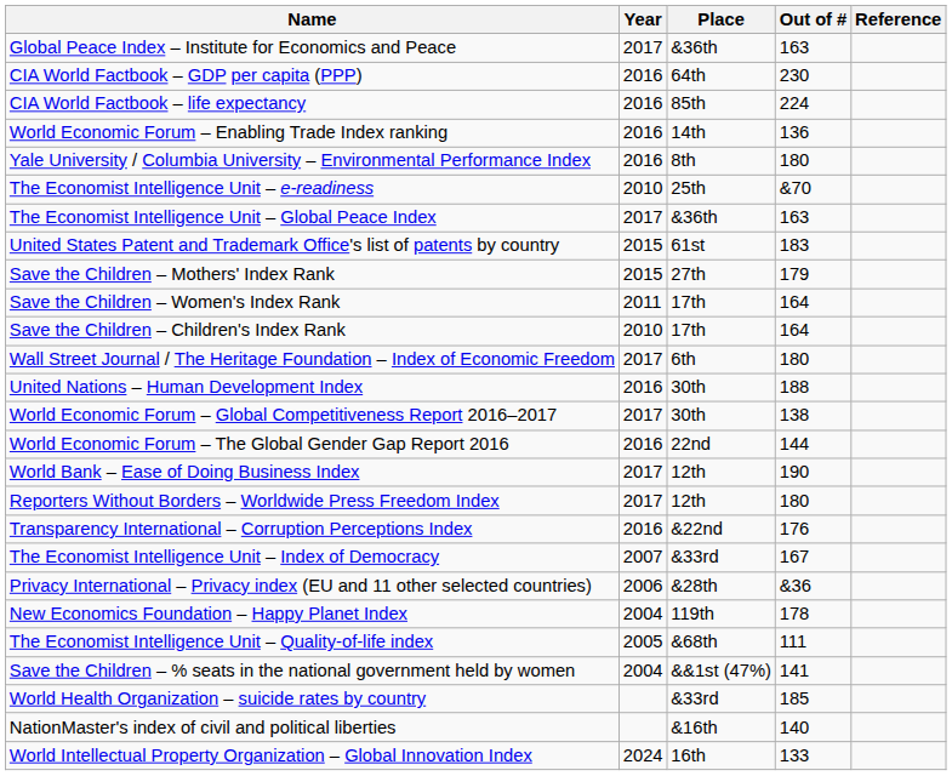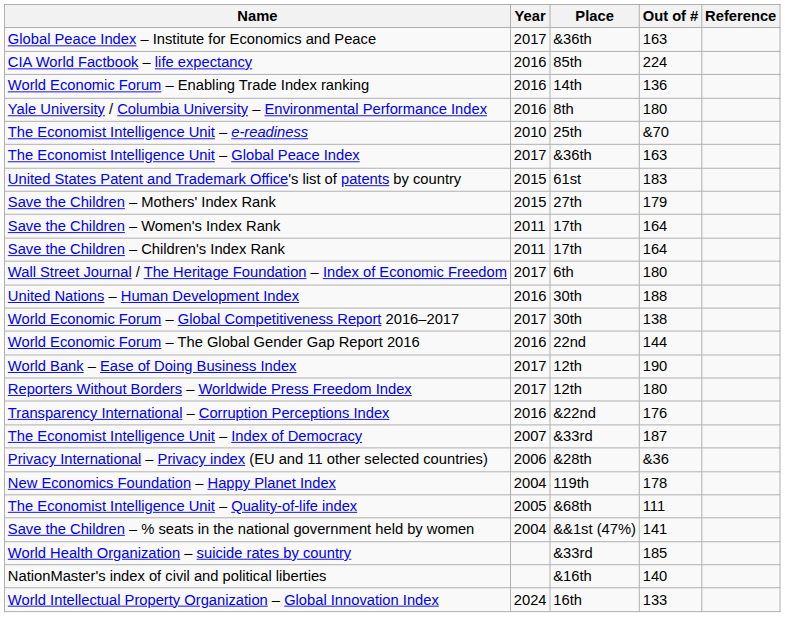 <table class="wikitable sortable" style="text-align:left">
 <tr>
 <th>Name</th>
 <th>Year</th>
 <th>Place</th>
 <th>Out of #</th>
 <th>Reference</th>
 </tr>
 <tr>
 <td><a href='#'>Global Peace Index</a> – Institute for Economics and Peace</td>
 <td>2017</td>
 <td><span>&</span>36th</td>
 <td>163</td>
-<td></td>
-</tr>
-<tr>
-<td><a href='#'>CIA World Factbook</a> – <a href='#'>GDP</a> <a href='#'>per capita</a> (<a href='#'>PPP</a>)</td>
-<td>2016</td>
-<td>64th</td>
-<td>230</td>
 <td></td>
 </tr>
 <tr>
 <td><a href='#'>CIA World Factbook</a> – <a href='#'>life expectancy</a></td>
 <td>2016</td>
 <td>85th</td>
 <td>224</td>
 <td></td>
 </tr>
 <tr>
 <td><a href='#'>World Economic Forum</a> – Enabling Trade Index ranking</td>
 <td>2016</td>
 <td>14th</td>
 <td>136</td>
 <td></td>
 </tr>
 <tr>
 <td><a href='#'>Yale University</a> / <a href='#'>Columbia University</a> – <a href='#'>Environmental Performance Index</a></td>
 <td>2016</td>
 <td>8th</td>
 <td>180</td>
 <td></td>
 </tr>
 <tr>
 <td><a href='#'>The Economist Intelligence Unit</a> – <em><a href='#'>e-readiness</a></em></td>
 <td>2010</td>
 <td>25th</td>
 <td><span>&</span>70</td>
 <td></td>
 </tr>
 <tr>
 <td><a href='#'>The Economist Intelligence Unit</a> – <a href='#'>Global Peace Index</a></td>
 <td>2017</td>
 <td><span>&</span>36th</td>
 <td>163</td>
 <td> </td>
 </tr>
 <tr>
 <td><a href='#'>United States Patent and Trademark Office</a>'s list of <a href='#'>patents</a> by country</td>
 <td>2015</td>
 <td>61st</td>
 <td>183</td>
 <td></td>
 </tr>
 <tr>
 <td><a href='#'>Save the Children</a> – Mothers' Index Rank</td>
 <td>2015</td>
 <td>27th</td>
 <td>179</td>
 <td></td>
 </tr>
 <tr>
 <td><a href='#'>Save the Children</a> – Women's Index Rank</td>
 <td>2011</td>
 <td>17th</td>
 <td>164</td>
 <td> </td>
 </tr>
 <tr>
 <td><a href='#'>Save the Children</a> – Children's Index Rank</td>
-<td>2010</td>
+<td>2011</td>
 <td>17th</td>
 <td>164</td>
 <td> </td>
 </tr>
 <tr>
 <td><a href='#'>Wall Street Journal</a> / <a href='#'>The Heritage Foundation</a> – <a href='#'>Index of Economic Freedom</a></td>
 <td>2017</td>
 <td>6th</td>
 <td>180</td>
 <td></td>
 </tr>
 <tr>
 <td><a href='#'>United Nations</a> – <a href='#'>Human Development Index</a></td>
 <td>2016</td>
 <td>30th</td>
 <td>188</td>
 <td></td>
 </tr>
 <tr>
 <td><a href='#'>World Economic Forum</a> – <a href='#'>Global Competitiveness Report</a> 2016–2017</td>
 <td>2017</td>
 <td>30th</td>
 <td>138</td>
 <td></td>
 </tr>
 <tr>
 <td><a href='#'>World Economic Forum</a> – The Global Gender Gap Report 2016</td>
 <td>2016</td>
 <td>22nd</td>
 <td>144</td>
 <td></td>
 </tr>
 <tr>
 <td><a href='#'>World Bank</a> – <a href='#'>Ease of Doing Business Index</a></td>
 <td>2017</td>
 <td>12th</td>
 <td>190</td>
 <td></td>
 </tr>
 <tr>
 <td><a href='#'>Reporters Without Borders</a> – <a href='#'>Worldwide Press Freedom Index</a></td>
 <td>2017</td>
 <td>12th</td>
 <td>180</td>
 <td></td>
 </tr>
 <tr>
 <td><a href='#'>Transparency International</a> – <a href='#'>Corruption Perceptions Index</a></td>
 <td>2016</td>
 <td><span>&</span>22nd</td>
 <td>176</td>
 <td> </td>
 </tr>
 <tr>
 <td><a href='#'>The Economist Intelligence Unit</a> – <a href='#'>Index of Democracy</a></td>
 <td>2007</td>
 <td><span>&</span>33rd</td>
-<td>167</td>
+<td>187</td>
 <td></td>
 </tr>
 <tr>
 <td><a href='#'>Privacy International</a> – <a href='#'>Privacy index</a> (EU and 11 other selected countries)</td>
 <td>2006</td>
 <td><span>&</span>28th</td>
 <td><span>&</span>36</td>
 <td></td>
 </tr>
 <tr>
 <td><a href='#'>New Economics Foundation</a> – <a href='#'>Happy Planet Index</a></td>
 <td>2004</td>
 <td>119th</td>
 <td>178</td>
 <td></td>
 </tr>
 <tr>
 <td><a href='#'>The Economist Intelligence Unit</a> – <a href='#'>Quality-of-life index</a></td>
 <td>2005</td>
 <td><span>&</span>68th</td>
 <td>111</td>
 <td></td>
 </tr>
 <tr>
 <td><a href='#'>Save the Children</a> – % seats in the national government held by women</td>
 <td>2004</td>
 <td><span>&&</span>1st (47%)</td>
 <td>141</td>
 <td></td>
 </tr>
 <tr>
 <td><a href='#'>World Health Organization</a> – <a href='#'>suicide rates by country</a></td>
 <td></td>
 <td><span>&</span>33rd</td>
 <td>185</td>
 <td></td>
 </tr>
 <tr>
 <td>NationMaster's index of civil and political liberties</td>
 <td></td>
 <td><span>&</span>16th</td>
 <td>140</td>
 <td></td>
 </tr>
 <tr>
 <td><a href='#'>World Intellectual Property Organization</a> – <a href='#'>Global Innovation Index</a></td>
 <td>2024</td>
 <td>16th</td>
 <td>133</td>
 <td></td>
 </tr>
 </table>
